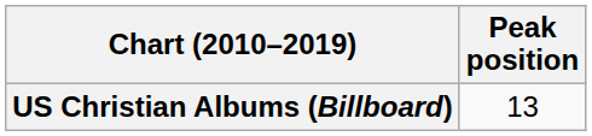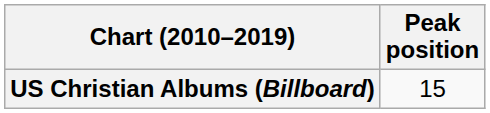 <table class="wikitable sortable plainrowheaders" style="text-align:center">
 <tr>
 <th scope="col">Chart (2010–2019)</th>
 <th scope="col">Peak<br>position</th>
 </tr>
 <tr>
 <th scope="row">US Christian Albums (<em>Billboard</em>)</th>
-<td>13</td>
+<td>15</td>
 </tr>
 </table>
